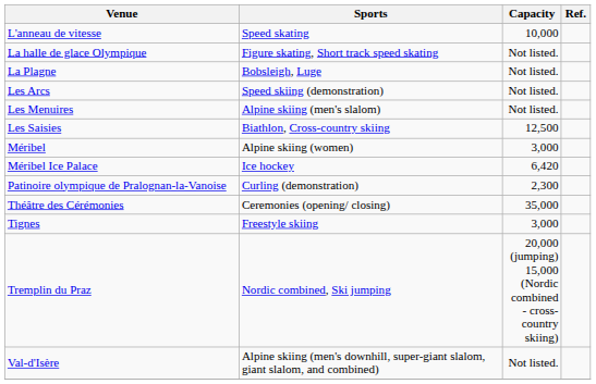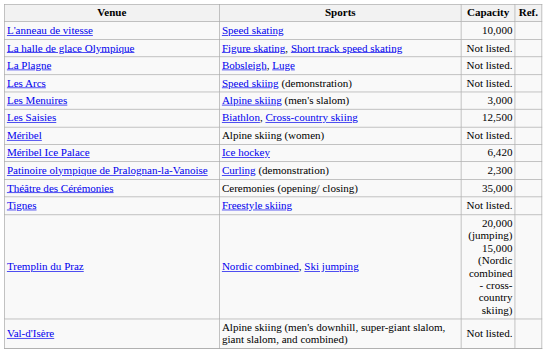 <table class="wikitable sortable" width=780px>
 <tr>
 <th width=40%>Venue</th>
 <th class="unsortable" width=45%>Sports</th>
 <th width=10%>Capacity</th>
 <th class="unsortable">Ref.</th>
 </tr>
 <tr>
 <td><a href='#'>L'anneau de vitesse</a></td>
 <td><a href='#'>Speed skating</a></td>
 <td align="right">10,000</td>
 <td align=center></td>
 </tr>
 <tr>
 <td><a href='#'>La halle de glace Olympique</a></td>
 <td><a href='#'>Figure skating</a>, <a href='#'>Short track speed skating</a></td>
 <td align="right">Not listed.</td>
 <td align=center></td>
 </tr>
 <tr>
 <td><a href='#'>La Plagne</a></td>
 <td><a href='#'>Bobsleigh</a>, <a href='#'>Luge</a></td>
 <td align="right">Not listed.</td>
 <td align=center></td>
 </tr>
 <tr>
 <td><a href='#'>Les Arcs</a></td>
 <td><a href='#'>Speed skiing</a> (demonstration)</td>
 <td align="right">Not listed.</td>
 <td align=center></td>
 </tr>
 <tr>
 <td><a href='#'>Les Menuires</a></td>
 <td><a href='#'>Alpine skiing</a> (men's slalom)</td>
-<td align="right">Not listed.</td>
+<td align="right">3,000</td>
 <td align=center></td>
 </tr>
 <tr>
 <td><a href='#'>Les Saisies</a></td>
 <td><a href='#'>Biathlon</a>, <a href='#'>Cross-country skiing</a></td>
 <td align="right">12,500</td>
 <td align=center></td>
 </tr>
 <tr>
 <td><a href='#'>Méribel</a></td>
 <td>Alpine skiing (women)</td>
-<td align="right">3,000</td>
+<td align="right">Not listed.</td>
 <td align=center></td>
 </tr>
 <tr>
 <td><a href='#'>Méribel Ice Palace</a></td>
 <td><a href='#'>Ice hockey</a></td>
 <td align="right">6,420</td>
 <td align=center></td>
 </tr>
 <tr>
 <td><a href='#'>Patinoire olympique de Pralognan-la-Vanoise</a></td>
 <td><a href='#'>Curling</a> (demonstration)</td>
 <td align="right">2,300</td>
 <td align=center></td>
 </tr>
 <tr>
 <td><a href='#'>Théâtre des Cérémonies</a></td>
 <td>Ceremonies (opening/ closing)</td>
 <td align="right">35,000</td>
 <td align=center></td>
 </tr>
 <tr>
 <td><a href='#'>Tignes</a></td>
 <td><a href='#'>Freestyle skiing</a></td>
-<td align="right">3,000</td>
+<td align="right">Not listed.</td>
 <td align=center></td>
 </tr>
 <tr>
 <td><a href='#'>Tremplin du Praz</a></td>
 <td><a href='#'>Nordic combined</a>, <a href='#'>Ski jumping</a></td>
 <td align="right">20,000 (jumping)<br>15,000 (Nordic combined - cross-country skiing)</td>
 <td align=center></td>
 </tr>
 <tr>
 <td><a href='#'>Val-d'Isère</a></td>
 <td>Alpine skiing (men's downhill, super-giant slalom, giant slalom, and combined)</td>
 <td align="right">Not listed.</td>
 <td align=center></td>
 </tr>
 <tr>
 </tr>
 </table>
